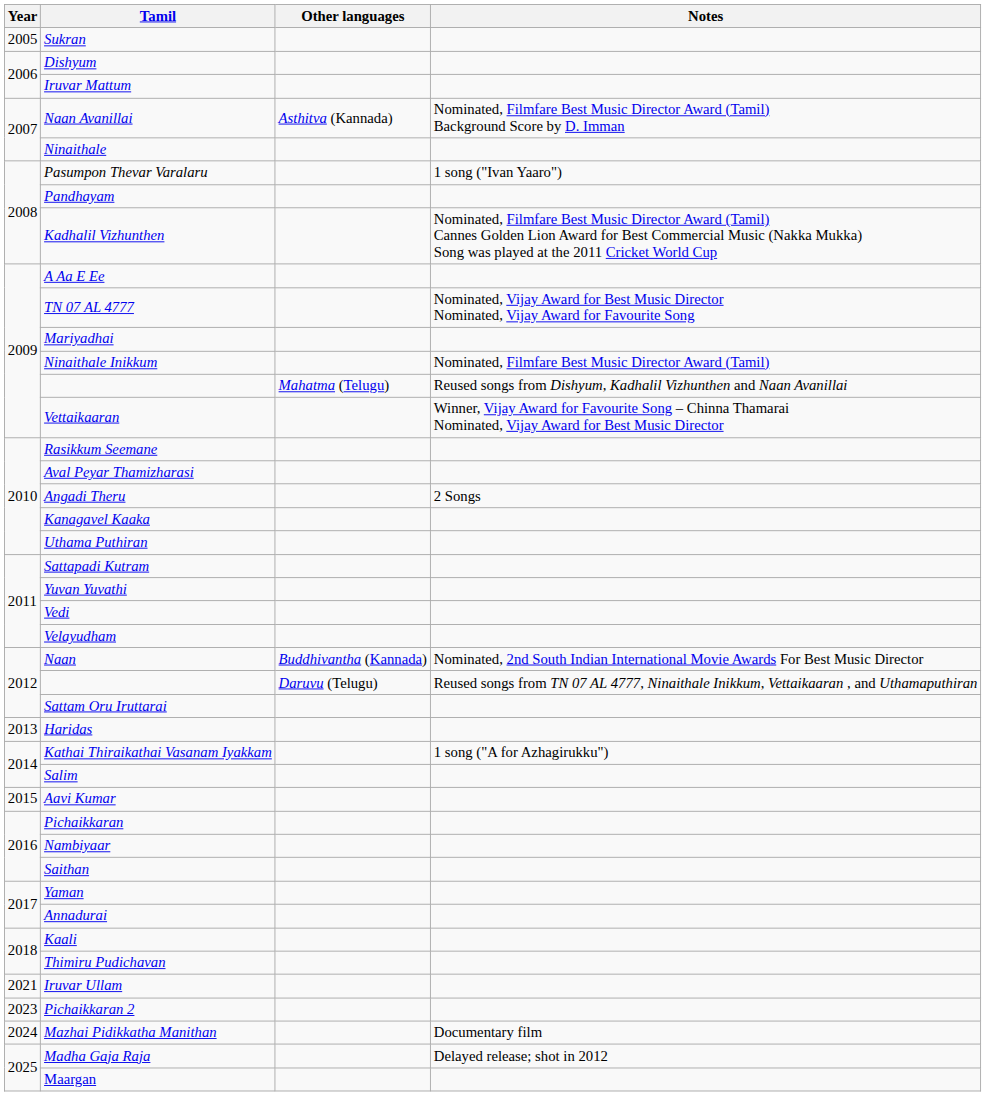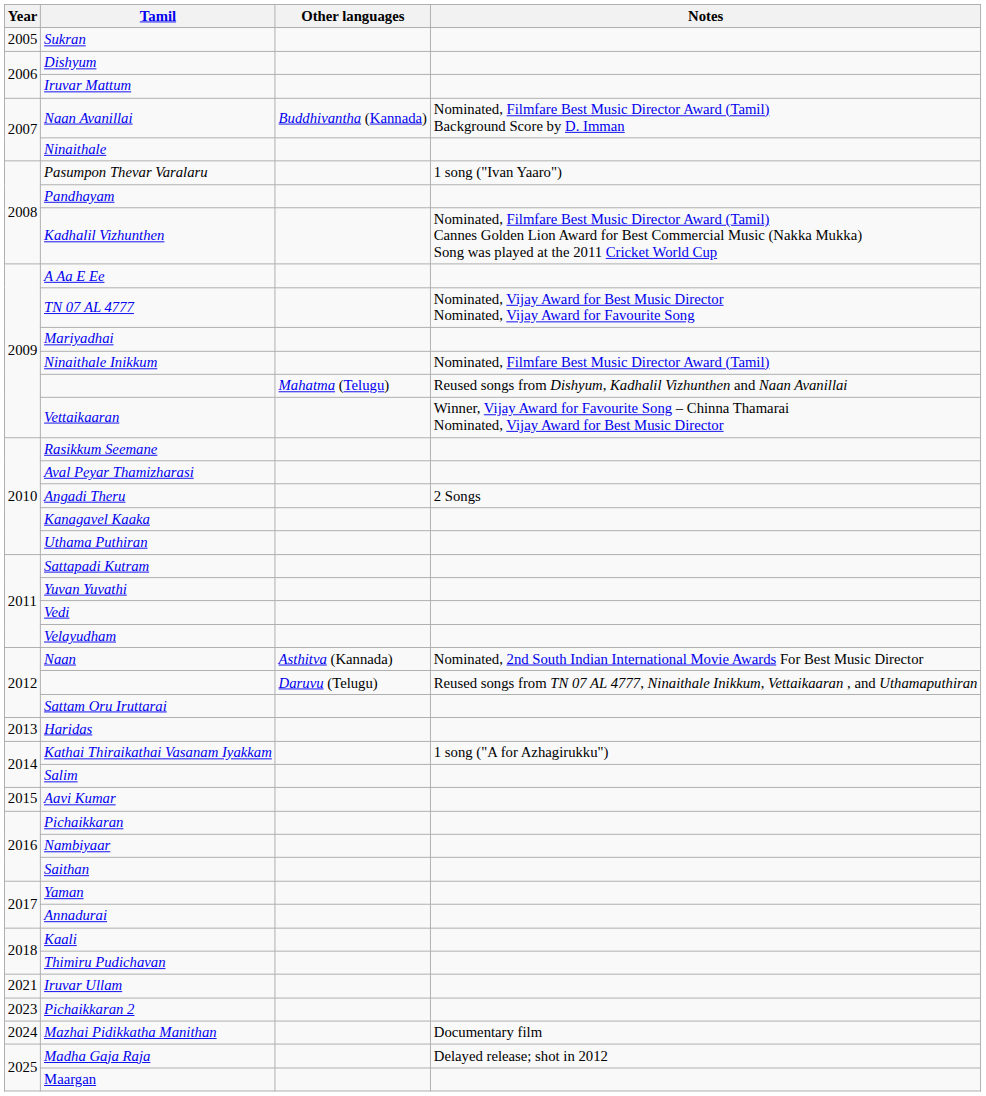 <table class="wikitable sortable">
 <tr>
 <th>Year</th>
 <th><a href='#'>Tamil</a></th>
 <th>Other languages</th>
 <th>Notes</th>
 </tr>
 <tr>
 <td>2005</td>
 <td><em><a href='#'>Sukran</a></em></td>
 <td></td>
 <td></td>
 </tr>
 <tr>
 <td rowspan=2>2006</td>
 <td><em><a href='#'>Dishyum</a></em></td>
 <td></td>
 <td></td>
 </tr>
 <tr>
 <td><em><a href='#'>Iruvar Mattum</a></em></td>
 <td></td>
 <td></td>
 </tr>
 <tr>
 <td rowspan=2>2007</td>
 <td><em><a href='#'>Naan Avanillai</a></em></td>
-<td><em><a href='#'>Asthitva</a></em> (Kannada)</td>
+<td><em><a href='#'>Buddhivantha</a></em> (<a href='#'>Kannada</a>)</td>
 <td>Nominated, <a href='#'>Filmfare Best Music Director Award (Tamil)</a><br>Background Score by <a href='#'>D. Imman</a></td>
 </tr>
 <tr>
 <td><em><a href='#'>Ninaithale</a></em></td>
 <td></td>
 <td></td>
 </tr>
 <tr>
 <td rowspan=3>2008</td>
 <td><em>Pasumpon Thevar Varalaru</em></td>
 <td></td>
 <td>1 song ("Ivan Yaaro")</td>
 </tr>
 <tr>
 <td><em><a href='#'>Pandhayam</a></em></td>
 <td></td>
 <td></td>
 </tr>
 <tr>
 <td><em><a href='#'>Kadhalil Vizhunthen</a></em></td>
 <td></td>
 <td>Nominated, <a href='#'>Filmfare Best Music Director Award (Tamil)</a><br>Cannes Golden Lion Award for Best Commercial Music (Nakka Mukka)<br> Song was played at the 2011 <a href='#'>Cricket World Cup</a></td>
 </tr>
 <tr>
 <td rowspan=6>2009</td>
 <td><em><a href='#'>A Aa E Ee</a></em></td>
 <td></td>
 <td></td>
 </tr>
 <tr>
 <td><em><a href='#'>TN 07 AL 4777</a></em></td>
 <td></td>
 <td>Nominated, <a href='#'>Vijay Award for Best Music Director</a><br>Nominated, <a href='#'>Vijay Award for Favourite Song</a></td>
 </tr>
 <tr>
 <td><em><a href='#'>Mariyadhai</a></em></td>
 <td></td>
 <td></td>
 </tr>
 <tr>
 <td><em><a href='#'>Ninaithale Inikkum</a></em></td>
 <td></td>
 <td>Nominated, <a href='#'>Filmfare Best Music Director Award (Tamil)</a></td>
 </tr>
 <tr>
 <td></td>
 <td><em><a href='#'>Mahatma</a></em> (<a href='#'>Telugu</a>)</td>
 <td>Reused songs from <em>Dishyum</em>, <em>Kadhalil Vizhunthen</em> and <em>Naan Avanillai</em></td>
 </tr>
 <tr>
 <td><em><a href='#'>Vettaikaaran</a></em></td>
 <td></td>
 <td>Winner, <a href='#'>Vijay Award for Favourite Song</a> – Chinna Thamarai<br>Nominated, <a href='#'>Vijay Award for Best Music Director</a></td>
 </tr>
 <tr>
 <td rowspan=5>2010</td>
 <td><em><a href='#'>Rasikkum Seemane</a></em></td>
 <td></td>
 <td></td>
 </tr>
 <tr>
 <td><em><a href='#'>Aval Peyar Thamizharasi</a></em></td>
 <td></td>
 <td></td>
 </tr>
 <tr>
 <td><em><a href='#'>Angadi Theru</a></em></td>
 <td></td>
 <td>2 Songs</td>
 </tr>
 <tr>
 <td><em><a href='#'>Kanagavel Kaaka</a></em></td>
 <td></td>
 <td></td>
 </tr>
 <tr>
 <td><em><a href='#'>Uthama Puthiran</a> </em></td>
 <td></td>
 <td></td>
 </tr>
 <tr>
 <td rowspan=4>2011</td>
 <td><em><a href='#'>Sattapadi Kutram</a></em></td>
 <td></td>
 <td></td>
 </tr>
 <tr>
 <td><em><a href='#'>Yuvan Yuvathi</a></em></td>
 <td></td>
 <td></td>
 </tr>
 <tr>
 <td><em><a href='#'>Vedi</a> </em></td>
 <td></td>
 <td></td>
 </tr>
 <tr>
 <td><em><a href='#'>Velayudham</a></em></td>
 <td></td>
 <td></td>
 </tr>
 <tr>
 <td rowspan=3>2012</td>
 <td><em><a href='#'>Naan</a></em></td>
-<td><em><a href='#'>Buddhivantha</a></em> (<a href='#'>Kannada</a>)</td>
+<td><em><a href='#'>Asthitva</a></em> (Kannada)</td>
 <td>Nominated, <a href='#'>2nd South Indian International Movie Awards</a> For Best Music Director</td>
 </tr>
 <tr>
 <td></td>
 <td><em><a href='#'>Daruvu</a></em> (Telugu)</td>
 <td>Reused songs from <em>TN 07 AL 4777</em>, <em>Ninaithale Inikkum</em>, <em>Vettaikaaran </em>, and <em>Uthamaputhiran</em></td>
 </tr>
 <tr>
 <td><em><a href='#'>Sattam Oru Iruttarai</a></em></td>
 <td></td>
 <td></td>
 </tr>
 <tr>
 <td>2013</td>
 <td><em><a href='#'>Haridas</a></em></td>
 <td></td>
 <td></td>
 </tr>
 <tr>
 <td rowspan=2>2014</td>
 <td><em><a href='#'>Kathai Thiraikathai Vasanam Iyakkam</a></em></td>
 <td></td>
 <td>1 song ("A for Azhagirukku")</td>
 </tr>
 <tr>
 <td><em><a href='#'>Salim</a></em></td>
 <td></td>
 <td></td>
 </tr>
 <tr>
 <td>2015</td>
 <td><em><a href='#'>Aavi Kumar</a></em></td>
 <td></td>
 <td></td>
 </tr>
 <tr>
 <td rowspan=3>2016</td>
 <td><em><a href='#'>Pichaikkaran</a></em></td>
 <td></td>
 <td></td>
 </tr>
 <tr>
 <td><em><a href='#'>Nambiyaar</a></em></td>
 <td></td>
 <td></td>
 </tr>
 <tr>
 <td><em><a href='#'>Saithan</a></em></td>
 <td></td>
 <td></td>
 </tr>
 <tr>
 <td rowspan=2>2017</td>
 <td><em><a href='#'>Yaman</a></em></td>
 <td></td>
 <td></td>
 </tr>
 <tr>
 <td><em><a href='#'>Annadurai</a></em></td>
 <td></td>
 <td></td>
 </tr>
 <tr>
 <td rowspan=2>2018</td>
 <td><em><a href='#'>Kaali</a></em></td>
 <td></td>
 <td></td>
 </tr>
 <tr>
 <td><em><a href='#'>Thimiru Pudichavan</a></em></td>
 <td></td>
 <td></td>
 </tr>
 <tr>
 <td>2021</td>
 <td><em><a href='#'>Iruvar Ullam</a></em></td>
 <td></td>
 <td></td>
 </tr>
 <tr>
 <td>2023</td>
 <td><em><a href='#'>Pichaikkaran 2</a></em></td>
 <td></td>
 <td></td>
 </tr>
 <tr>
 <td>2024</td>
 <td><em><a href='#'>Mazhai Pidikkatha Manithan</a></em></td>
 <td></td>
 <td>Documentary film</td>
 </tr>
 <tr>
 <td rowspan="2">2025</td>
 <td><em><a href='#'>Madha Gaja Raja</a></em></td>
 <td></td>
 <td>Delayed release; shot in 2012</td>
 </tr>
 <tr>
 <td><a href='#'>Maargan</a></td>
 <td></td>
 </tr>
 </table>
